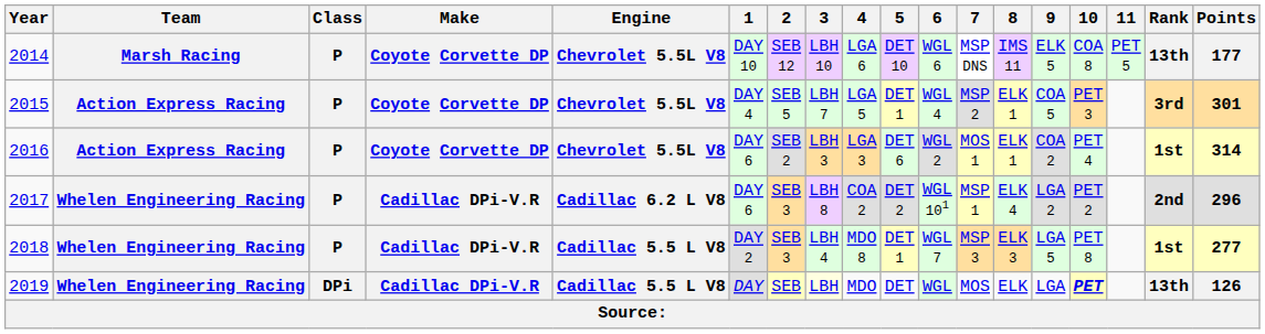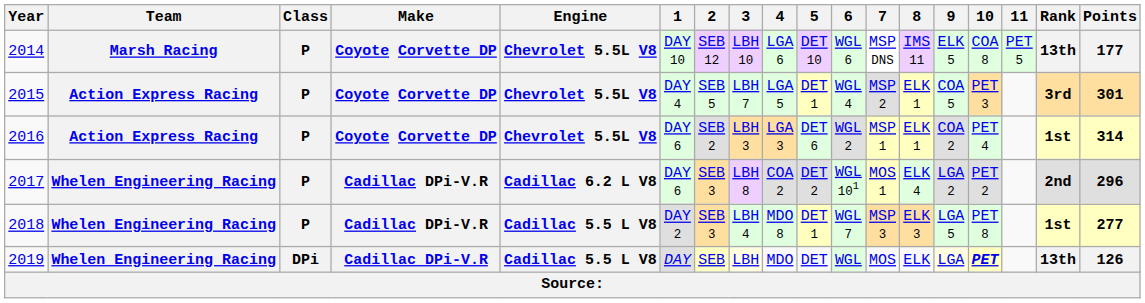 <table class="wikitable" style="text-align:center; font-size:90%">
 <tr>
 <th>Year</th>
 <th>Team</th>
 <th>Class</th>
 <th>Make</th>
 <th>Engine</th>
 <th>1</th>
 <th>2</th>
 <th>3</th>
 <th>4</th>
 <th>5</th>
 <th>6</th>
 <th>7</th>
 <th>8</th>
 <th>9</th>
 <th>10</th>
 <th>11</th>
 <th>Rank</th>
 <th>Points</th>
 </tr>
 <tr>
 <td><a href='#'>2014</a></td>
 <th><a href='#'>Marsh Racing</a></th>
 <th>P</th>
 <th><a href='#'>Coyote</a> <a href='#'>Corvette DP</a></th>
 <th><a href='#'>Chevrolet</a> 5.5L <a href='#'>V8</a></th>
 <td style="background:#dfffdf;"><a href='#'>DAY</a><br><small>10</small></td>
 <td style="background:#efcfff;"><a href='#'>SEB</a><br><small>12</small></td>
 <td style="background:#efcfff;"><a href='#'>LBH</a><br><small>10</small></td>
 <td style="background:#dfffdf;"><a href='#'>LGA</a><br><small>6</small></td>
 <td style="background:#efcfff;"><a href='#'>DET</a><br><small>10</small></td>
 <td style="background:#dfffdf;"><a href='#'>WGL</a><br><small>6</small></td>
 <td style="background:#ffffff;"><a href='#'>MSP</a><br><small>DNS</small></td>
 <td style="background:#efcfff;"><a href='#'>IMS</a><br><small>11</small></td>
 <td style="background:#dfffdf;"><a href='#'>ELK</a><br><small>5</small></td>
 <td style="background:#dfffdf;"><a href='#'>COA</a><br><small>8</small></td>
 <td style="background:#dfffdf;"><a href='#'>PET</a><br><small>5</small></td>
 <th><strong>13th</strong></th>
 <th><strong>177</strong></th>
 </tr>
 <tr>
 <td><a href='#'>2015</a></td>
 <th><a href='#'>Action Express Racing</a></th>
 <th>P</th>
 <th><a href='#'>Coyote</a> <a href='#'>Corvette DP</a></th>
 <th><a href='#'>Chevrolet</a> 5.5L <a href='#'>V8</a></th>
 <td style="background:#dfffdf;"><a href='#'>DAY</a><br><small>4</small></td>
 <td style="background:#dfffdf;"><a href='#'>SEB</a><br><small>5</small></td>
 <td style="background:#dfffdf;"><a href='#'>LBH</a><br><small>7</small></td>
 <td style="background:#dfffdf;"><a href='#'>LGA</a><br><small>5</small></td>
 <td style="background:#FFFFBF;"><a href='#'>DET</a><br><small>1</small></td>
 <td style="background:#dfffdf;"><a href='#'>WGL</a><br><small>4</small></td>
 <td style="background:#dfdfdf;"><a href='#'>MSP</a><br><small>2</small></td>
 <td style="background:#FFFFBF;"><a href='#'>ELK</a> <br><small>1</small></td>
 <td style="background:#DFFFDF;"><a href='#'>COA</a><br><small>5</small></td>
 <td style="background:#FFDF9F;"><a href='#'>PET</a><br><small>3</small></td>
 <td></td>
 <td style="background:#FFDF9F;"><strong>3rd</strong></td>
 <td style="background:#FFDF9F;"><strong>301</strong></td>
 </tr>
 <tr>
 <td><a href='#'>2016</a></td>
 <th><a href='#'>Action Express Racing</a></th>
 <th>P</th>
 <th><a href='#'>Coyote</a> <a href='#'>Corvette DP</a></th>
 <th><a href='#'>Chevrolet</a> 5.5L <a href='#'>V8</a></th>
 <td style="background:#dfffdf;"><a href='#'>DAY</a><br><small>6</small></td>
 <td style="background:#dfdfdf;"><a href='#'>SEB</a><br><small>2</small></td>
 <td style="background:#ffdf9f;"><a href='#'>LBH</a><br><small>3</small></td>
 <td style="background:#ffdf9f;"><a href='#'>LGA</a><br><small>3</small></td>
 <td style="background:#dfffdf;"><a href='#'>DET</a><br><small>6</small></td>
 <td style="background:#dfdfdf;"><a href='#'>WGL</a><br><small>2</small></td>
-<td style="background:#ffffbf;"><a href='#'>MOS</a><br><small>1</small></td>
+<td style="background:#ffffbf;"><a href='#'>MSP</a><br><small>1</small></td>
 <td style="background:#ffffbf;"><a href='#'>ELK</a><br><small>1</small></td>
 <td style="background:#dfdfdf;"><a href='#'>COA</a><br><small>2</small></td>
 <td style="background:#dfffdf;"><a href='#'>PET</a><br><small>4</small></td>
 <td></td>
 <td style="background:#ffffbf;"><strong>1st</strong></td>
 <td style="background:#ffffbf;"><strong>314</strong></td>
 </tr>
 <tr>
 <td><a href='#'>2017</a></td>
 <th><a href='#'>Whelen Engineering Racing</a></th>
 <th>P</th>
 <th><a href='#'>Cadillac</a> DPi-V.R</th>
 <th><a href='#'>Cadillac</a> 6.2 L V8</th>
 <td style="background:#dfffdf;"><a href='#'>DAY</a><br><small>6</small></td>
 <td style="background:#ffdf9f;"><a href='#'>SEB</a><br><small>3</small></td>
 <td style="background:#efcfff;"><a href='#'>LBH</a><br><small>8</small></td>
 <td style="background:#dfdfdf;"><a href='#'>COA</a><br><small>2</small></td>
 <td style="background:#dfdfdf;"><a href='#'>DET</a><br><small>2</small></td>
 <td style="background:#DFFFDF;"><a href='#'>WGL</a><br><small>10<sup>1</sup></small></td>
-<td style="background:#ffffbf;"><a href='#'>MSP</a><br><small>1</small></td>
+<td style="background:#ffffbf;"><a href='#'>MOS</a><br><small>1</small></td>
 <td style="background:#DFFFDF;"><a href='#'>ELK</a><br><small>4</small></td>
 <td style="background:#dfdfdf;"><a href='#'>LGA</a><br><small>2</small></td>
 <td style="background:#DFDFDF;"><a href='#'>PET</a><br><small>2</small></td>
 <td></td>
 <th style="background:#DFDFDF;">2nd</th>
 <th style="background:#DFDFDF;">296</th>
 </tr>
 <tr>
 <td><a href='#'>2018</a></td>
 <th><a href='#'>Whelen Engineering Racing</a></th>
 <th>P</th>
 <th><a href='#'>Cadillac</a> DPi-V.R</th>
 <th><a href='#'>Cadillac</a> 5.5 L V8</th>
 <td style="background:#dfdfdf;"><a href='#'>DAY</a><br><small>2</small></td>
 <td style="background:#ffdf9f;"><a href='#'>SEB</a><br><small>3</small></td>
 <td style="background:#dfffdf;"><a href='#'>LBH</a><br><small>4</small></td>
 <td style="background:#dfffdf;"><a href='#'>MDO</a><br><small>8</small></td>
 <td style="background:#ffffbf;"><a href='#'>DET</a><br><small>1</small></td>
 <td style="background:#DFFFDF;"><a href='#'>WGL</a><br><small>7</small></td>
 <td style="background:#ffdf9f;"><a href='#'>MSP</a><br><small>3</small></td>
 <td style="background:#FFDF9F;"><a href='#'>ELK</a><br><small>3</small></td>
 <td style="background:#dfffdf;"><a href='#'>LGA</a><br><small>5</small></td>
 <td style="background:#dfffdf;"><a href='#'>PET</a><br><small>8</small></td>
 <td></td>
 <th style="background:#FFFFBF;">1st</th>
 <th style="background:#FFFFBF;">277</th>
 </tr>
 <tr>
 <td><a href='#'>2019</a></td>
 <th><a href='#'>Whelen Engineering Racing</a></th>
 <th>DPi</th>
 <th><a href='#'>Cadillac DPi-V.R</a></th>
 <th><a href='#'>Cadillac</a> 5.5 L V8</th>
 <td style="background:#DFDFDF;"><em><a href='#'>DAY</a></em><br></td>
 <td style="background:#FFFFBF;"><a href='#'>SEB</a><br></td>
 <td style="background: lightyellow;"><a href='#'>LBH</a><br></td>
 <td><a href='#'>MDO</a><br></td>
 <td><a href='#'>DET</a><br></td>
 <td style="background:#DFFFDF;"><a href='#'>WGL</a><br></td>
 <td><a href='#'>MOS</a><br></td>
 <td><a href='#'>ELK</a><br></td>
-<td><a href='#'>LGA</a><br></td>
+<td style="background: lightyellow;"><a href='#'>LGA</a><br></td>
 <td style="background:#FFFFBF;"><strong><em><a href='#'>PET</a></em></strong><br></td>
 <td></td>
 <th>13th</th>
 <th>126</th>
 </tr>
 <tr>
 <th colspan="18">Source:</th>
 </tr>
 </table>
